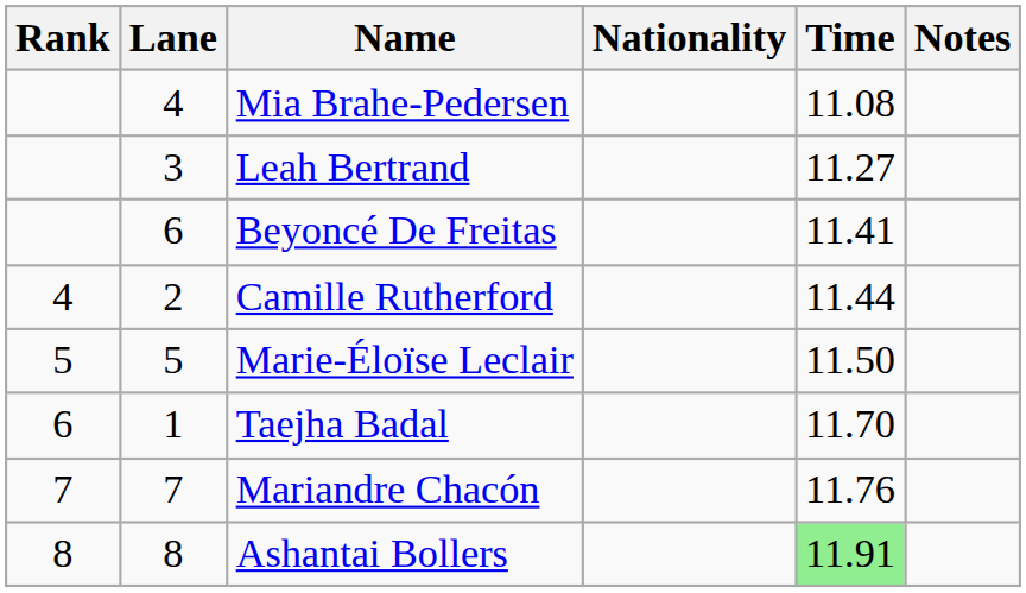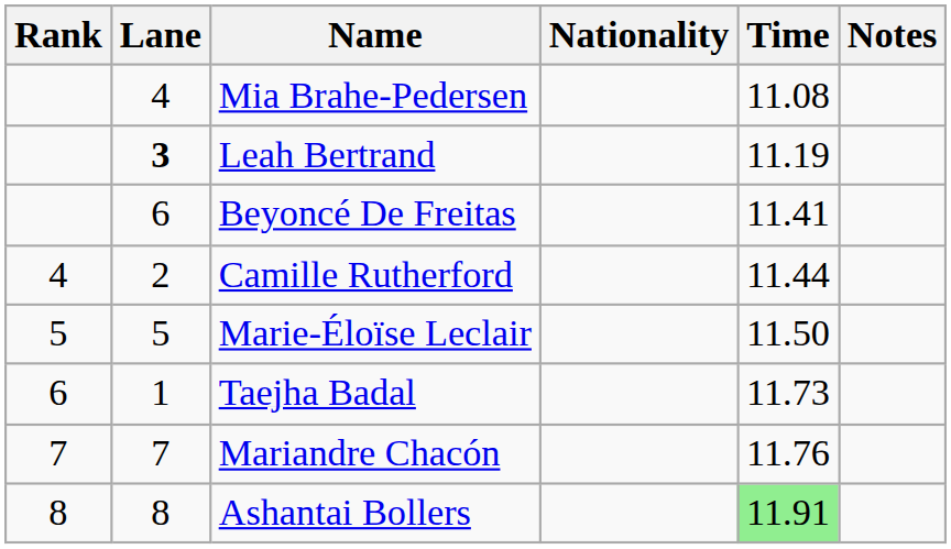 <table class="wikitable sortable" style="text-align:center">
 <tr>
 <th>Rank</th>
 <th>Lane</th>
 <th>Name</th>
 <th>Nationality</th>
 <th>Time</th>
 <th>Notes</th>
 </tr>
 <tr>
 <td></td>
 <td>4</td>
 <td align=left><a href='#'>Mia Brahe-Pedersen</a></td>
 <td align=left></td>
 <td>11.08</td>
 <td></td>
 </tr>
 <tr>
 <td></td>
-<td>3</td>
+<td><strong>3</strong></td>
 <td align=left><a href='#'>Leah Bertrand</a></td>
 <td align=left></td>
-<td>11.27</td>
+<td>11.19</td>
 <td></td>
 </tr>
 <tr>
 <td></td>
 <td>6</td>
 <td align=left><a href='#'>Beyoncé De Freitas</a></td>
 <td align=left></td>
 <td>11.41</td>
 <td></td>
 </tr>
 <tr>
 <td>4</td>
 <td>2</td>
 <td align=left><a href='#'> Camille Rutherford</a></td>
 <td align=left></td>
 <td>11.44</td>
 <td></td>
 </tr>
 <tr>
 <td>5</td>
 <td>5</td>
 <td align=left><a href='#'>Marie-Éloïse Leclair</a></td>
 <td align=left></td>
 <td>11.50</td>
 <td></td>
 </tr>
 <tr>
 <td>6</td>
 <td>1</td>
 <td align=left><a href='#'>Taejha Badal</a></td>
 <td align=left></td>
-<td>11.70</td>
+<td>11.73</td>
 <td></td>
 </tr>
 <tr>
 <td>7</td>
 <td>7</td>
 <td align=left><a href='#'>Mariandre Chacón</a></td>
 <td align=left></td>
 <td>11.76</td>
 <td></td>
 </tr>
 <tr>
 <td>8</td>
 <td>8</td>
 <td align=left><a href='#'>Ashantai Bollers</a></td>
 <td align=left></td>
 <td style="background: lightgreen;">11.91</td>
 <td></td>
 </tr>
 </table>
